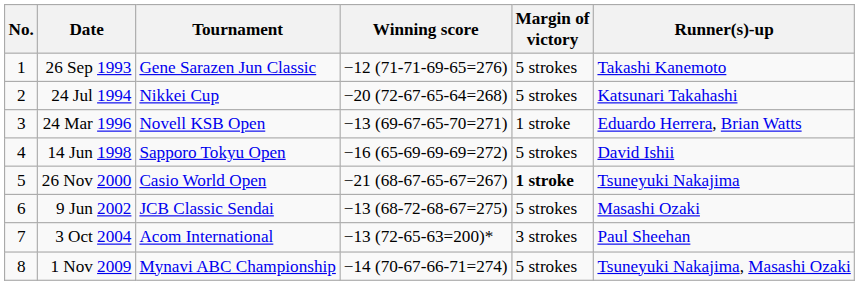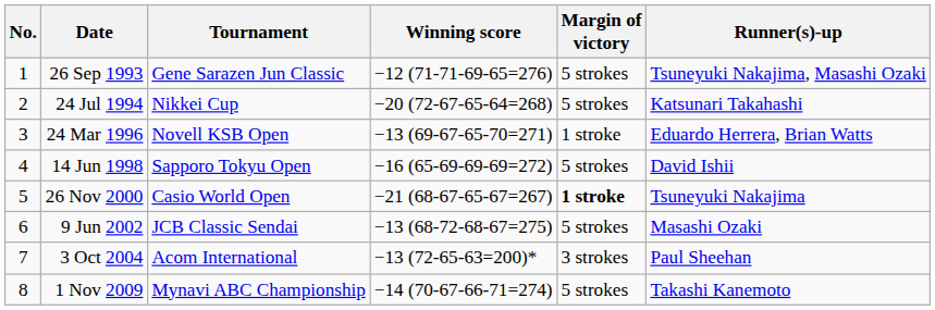 <table class="wikitable" style="font-size:95%;">
 <tr>
 <th>No.</th>
 <th>Date</th>
 <th>Tournament</th>
 <th>Winning score</th>
 <th>Margin of<br>victory</th>
 <th>Runner(s)-up</th>
 </tr>
 <tr>
 <td align=center>1</td>
 <td align=right>26 Sep <a href='#'>1993</a></td>
 <td><a href='#'>Gene Sarazen Jun Classic</a></td>
 <td>−12 (71-71-69-65=276)</td>
 <td>5 strokes</td>
-<td> <a href='#'>Takashi Kanemoto</a></td>
+<td> <a href='#'>Tsuneyuki Nakajima</a>,  <a href='#'>Masashi Ozaki</a></td>
 </tr>
 <tr>
 <td align=center>2</td>
 <td align=right>24 Jul <a href='#'>1994</a></td>
 <td><a href='#'>Nikkei Cup</a></td>
 <td>−20 (72-67-65-64=268)</td>
 <td>5 strokes</td>
 <td> <a href='#'>Katsunari Takahashi</a></td>
 </tr>
 <tr>
 <td align=center>3</td>
 <td align=right>24 Mar <a href='#'>1996</a></td>
 <td><a href='#'>Novell KSB Open</a></td>
 <td>−13 (69-67-65-70=271)</td>
 <td>1 stroke</td>
 <td> <a href='#'>Eduardo Herrera</a>,  <a href='#'>Brian Watts</a></td>
 </tr>
 <tr>
 <td align=center>4</td>
 <td align=right>14 Jun <a href='#'>1998</a></td>
 <td><a href='#'>Sapporo Tokyu Open</a></td>
 <td>−16 (65-69-69-69=272)</td>
 <td>5 strokes</td>
 <td> <a href='#'>David Ishii</a></td>
 </tr>
 <tr>
 <td align=center>5</td>
 <td align=right>26 Nov <a href='#'>2000</a></td>
 <td><a href='#'>Casio World Open</a></td>
 <td>−21 (68-67-65-67=267)</td>
 <td><strong>1 stroke</strong></td>
 <td> <a href='#'>Tsuneyuki Nakajima</a></td>
 </tr>
 <tr>
 <td align=center>6</td>
 <td align=right>9 Jun <a href='#'>2002</a></td>
 <td><a href='#'>JCB Classic Sendai</a></td>
 <td>−13 (68-72-68-67=275)</td>
 <td>5 strokes</td>
 <td> <a href='#'>Masashi Ozaki</a></td>
 </tr>
 <tr>
 <td align=center>7</td>
 <td align=right>3 Oct <a href='#'>2004</a></td>
 <td><a href='#'>Acom International</a></td>
 <td>−13 (72-65-63=200)*</td>
 <td>3 strokes</td>
 <td> <a href='#'>Paul Sheehan</a></td>
 </tr>
 <tr>
 <td align=center>8</td>
 <td align=right>1 Nov <a href='#'>2009</a></td>
 <td><a href='#'>Mynavi ABC Championship</a></td>
 <td>−14 (70-67-66-71=274)</td>
 <td>5 strokes</td>
-<td> <a href='#'>Tsuneyuki Nakajima</a>,  <a href='#'>Masashi Ozaki</a></td>
+<td> <a href='#'>Takashi Kanemoto</a></td>
 </tr>
 </table>
